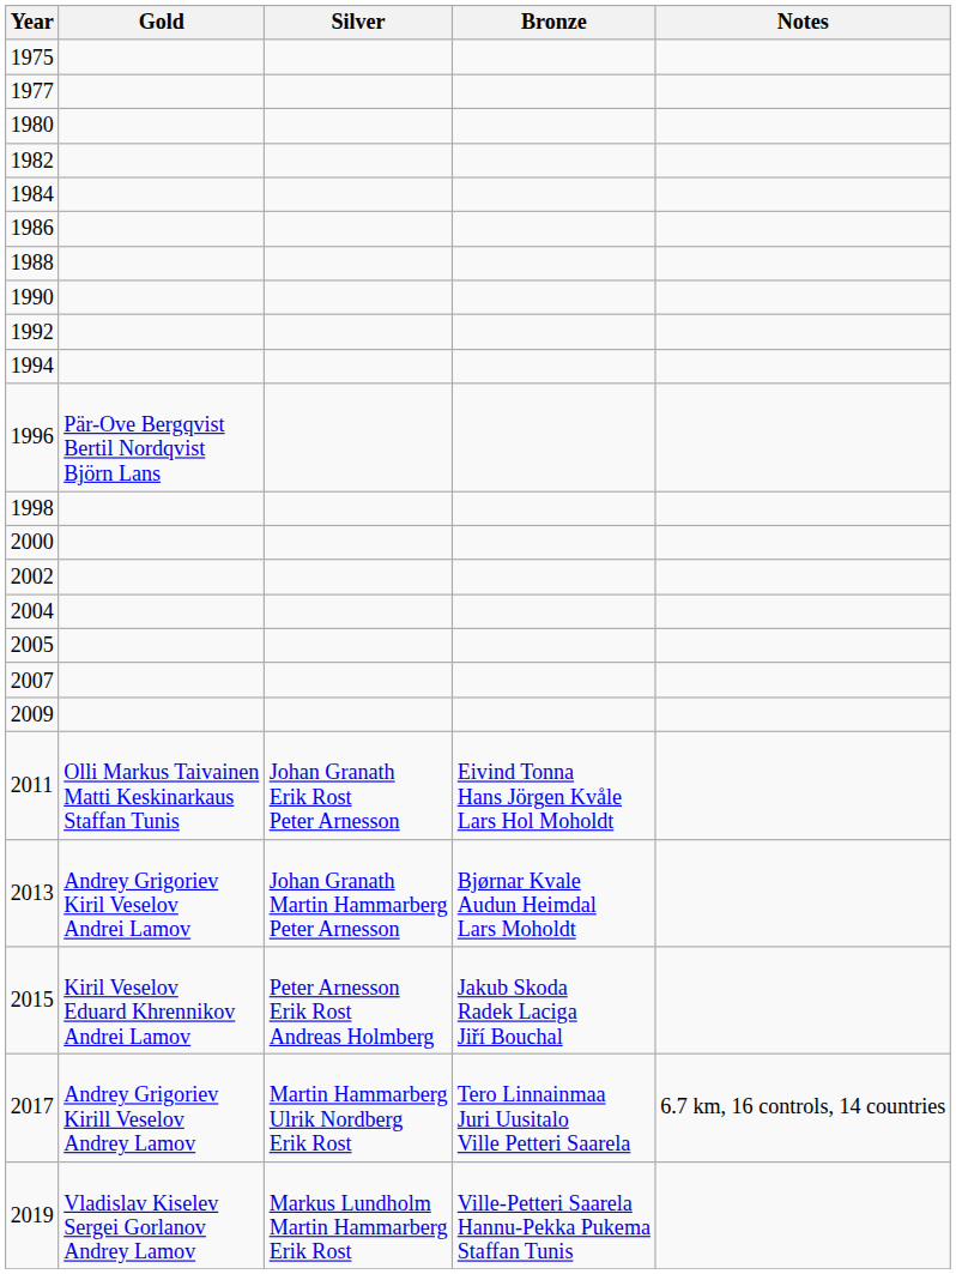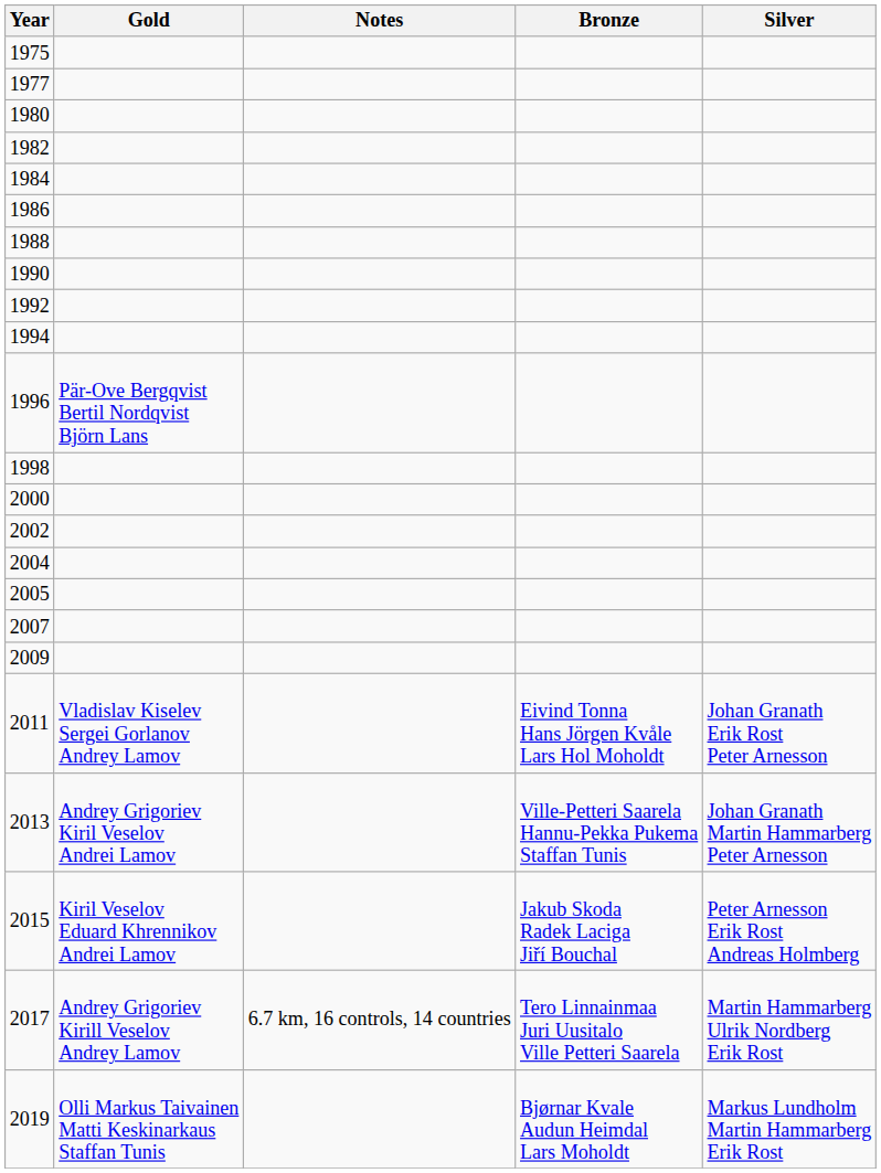 <table class="wikitable">
 <tr>
 <th>Year</th>
 <th>Gold</th>
+<th>Notes</th>
+<th>Bronze</th>
 <th>Silver</th>
-<th>Bronze</th>
-<th>Notes</th>
 </tr>
 <tr>
 <td>1975</td>
 <td></td>
 <td></td>
 <td></td>
 <td></td>
 </tr>
 <tr>
 <td>1977</td>
 <td></td>
 <td></td>
 <td></td>
 <td></td>
 </tr>
 <tr>
 <td>1980</td>
 <td></td>
 <td></td>
 <td></td>
 <td></td>
 </tr>
 <tr>
 <td>1982</td>
 <td></td>
 <td></td>
 <td></td>
 <td></td>
 </tr>
 <tr>
 <td>1984</td>
 <td></td>
 <td></td>
 <td></td>
 <td></td>
 </tr>
 <tr>
 <td>1986</td>
 <td></td>
 <td></td>
 <td></td>
 <td></td>
 </tr>
 <tr>
 <td>1988</td>
 <td></td>
 <td></td>
 <td></td>
 <td></td>
 </tr>
 <tr>
 <td>1990</td>
 <td></td>
 <td></td>
 <td></td>
 <td></td>
 </tr>
 <tr>
 <td>1992</td>
 <td></td>
 <td></td>
 <td></td>
 <td></td>
 </tr>
 <tr>
 <td>1994</td>
 <td></td>
 <td></td>
 <td></td>
 <td></td>
 </tr>
 <tr>
 <td>1996</td>
 <td><br> <a href='#'>Pär-Ove Bergqvist</a><br> <a href='#'>Bertil Nordqvist</a><br> <a href='#'>Björn Lans</a></td>
 <td></td>
 <td></td>
 <td></td>
 </tr>
 <tr>
 <td>1998</td>
 <td></td>
 <td></td>
 <td></td>
 <td></td>
 </tr>
 <tr>
 <td>2000</td>
 <td></td>
 <td></td>
 <td></td>
 <td></td>
 </tr>
 <tr>
 <td>2002</td>
 <td></td>
 <td></td>
 <td></td>
 <td></td>
 </tr>
 <tr>
 <td>2004</td>
 <td></td>
 <td></td>
 <td></td>
 <td></td>
 </tr>
 <tr>
 <td>2005</td>
 <td></td>
 <td></td>
 <td></td>
 <td></td>
 </tr>
 <tr>
 <td>2007</td>
 <td></td>
 <td></td>
 <td></td>
 <td></td>
 </tr>
 <tr>
 <td>2009</td>
 <td></td>
 <td></td>
 <td></td>
 <td></td>
 </tr>
 <tr>
 <td>2011</td>
-<td><br> <a href='#'>Olli Markus Taivainen</a><br> <a href='#'>Matti Keskinarkaus</a><br> <a href='#'>Staffan Tunis</a></td>
+<td><br> <a href='#'>Vladislav Kiselev</a><br> <a href='#'>Sergei Gorlanov</a><br> <a href='#'>Andrey Lamov</a></td>
+<td></td>
+<td><br> <a href='#'>Eivind Tonna</a><br> <a href='#'>Hans Jörgen Kvåle</a><br> <a href='#'>Lars Hol Moholdt</a></td>
 <td><br> <a href='#'>Johan Granath</a><br> <a href='#'>Erik Rost</a><br> <a href='#'>Peter Arnesson</a></td>
-<td><br> <a href='#'>Eivind Tonna</a><br> <a href='#'>Hans Jörgen Kvåle</a><br> <a href='#'>Lars Hol Moholdt</a></td>
-<td></td>
 </tr>
 <tr>
 <td>2013</td>
 <td><br> <a href='#'>Andrey Grigoriev</a><br> <a href='#'>Kiril Veselov</a><br> <a href='#'>Andrei Lamov</a></td>
+<td></td>
+<td><br> <a href='#'>Ville-Petteri Saarela</a><br> <a href='#'>Hannu-Pekka Pukema</a><br> <a href='#'>Staffan Tunis</a></td>
 <td><br> <a href='#'>Johan Granath</a><br> <a href='#'>Martin Hammarberg</a><br> <a href='#'>Peter Arnesson</a></td>
-<td><br> <a href='#'>Bjørnar Kvale</a><br> <a href='#'>Audun Heimdal</a><br> <a href='#'>Lars Moholdt</a></td>
-<td></td>
 </tr>
 <tr>
 <td>2015 </td>
 <td><br> <a href='#'>Kiril Veselov</a><br> <a href='#'>Eduard Khrennikov</a><br> <a href='#'>Andrei Lamov</a></td>
+<td></td>
+<td><br> <a href='#'>Jakub Skoda</a><br> <a href='#'>Radek Laciga</a><br> <a href='#'>Jiří Bouchal</a></td>
 <td><br> <a href='#'>Peter Arnesson</a><br> <a href='#'>Erik Rost</a><br> <a href='#'>Andreas Holmberg</a></td>
-<td><br> <a href='#'>Jakub Skoda</a><br> <a href='#'>Radek Laciga</a><br> <a href='#'>Jiří Bouchal</a></td>
-<td></td>
 </tr>
 <tr>
 <td>2017 </td>
 <td><br> <a href='#'>Andrey Grigoriev</a><br> <a href='#'>Kirill Veselov</a><br> <a href='#'>Andrey Lamov</a></td>
+<td>6.7 km, 16 controls, 14 countries</td>
+<td><br> <a href='#'>Tero Linnainmaa</a><br> <a href='#'>Juri Uusitalo</a><br> <a href='#'>Ville Petteri Saarela</a></td>
 <td><br> <a href='#'>Martin Hammarberg</a><br> <a href='#'>Ulrik Nordberg</a><br> <a href='#'>Erik Rost</a></td>
-<td><br> <a href='#'>Tero Linnainmaa</a><br> <a href='#'>Juri Uusitalo</a><br> <a href='#'>Ville Petteri Saarela</a></td>
-<td>6.7 km, 16 controls, 14 countries</td>
 </tr>
 <tr>
 <td>2019</td>
-<td><br> <a href='#'>Vladislav Kiselev</a><br> <a href='#'>Sergei Gorlanov</a><br> <a href='#'>Andrey Lamov</a></td>
+<td><br> <a href='#'>Olli Markus Taivainen</a><br> <a href='#'>Matti Keskinarkaus</a><br> <a href='#'>Staffan Tunis</a></td>
+<td></td>
+<td><br> <a href='#'>Bjørnar Kvale</a><br> <a href='#'>Audun Heimdal</a><br> <a href='#'>Lars Moholdt</a></td>
 <td><br> <a href='#'>Markus Lundholm</a><br> <a href='#'>Martin Hammarberg</a><br> <a href='#'>Erik Rost</a></td>
-<td><br> <a href='#'>Ville-Petteri Saarela</a><br> <a href='#'>Hannu-Pekka Pukema</a><br> <a href='#'>Staffan Tunis</a></td>
-<td></td>
 </tr>
 </table>
